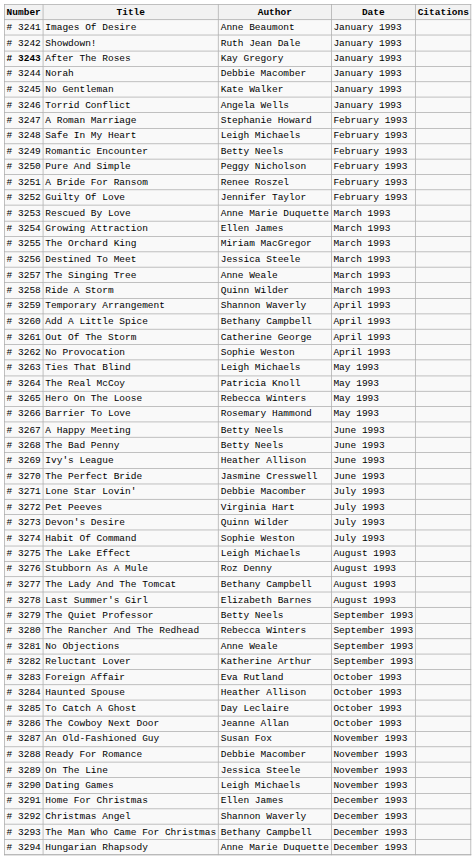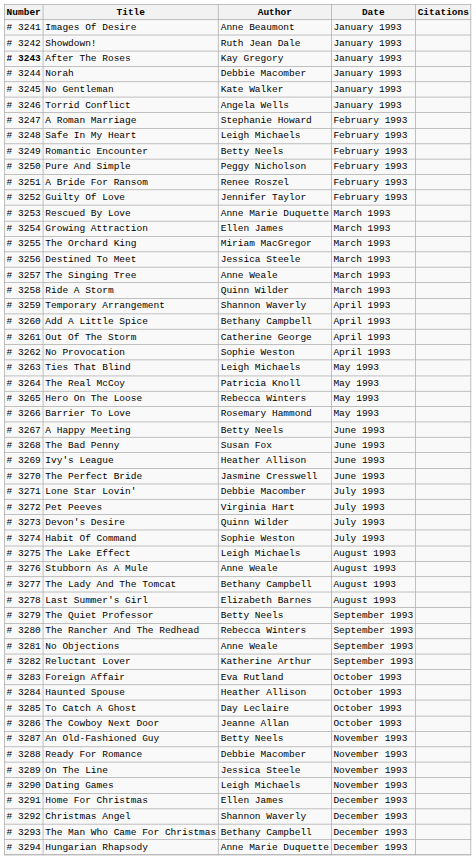 <table class="wikitable sortable">
 <tr>
 <th>Number</th>
 <th>Title</th>
 <th>Author</th>
 <th>Date</th>
 <th>Citations</th>
 </tr>
 <tr>
 <td># 3241</td>
 <td>Images Of Desire</td>
 <td>Anne Beaumont</td>
 <td>January 1993</td>
 <td></td>
 </tr>
 <tr>
 <td># 3242</td>
 <td>Showdown!</td>
 <td>Ruth Jean Dale</td>
 <td>January 1993</td>
 <td></td>
 </tr>
 <tr>
 <td><strong># 3243</strong></td>
 <td>After The Roses</td>
 <td>Kay Gregory</td>
 <td>January 1993</td>
 <td></td>
 </tr>
 <tr>
 <td># 3244</td>
 <td>Norah</td>
 <td>Debbie Macomber</td>
 <td>January 1993</td>
 <td></td>
 </tr>
 <tr>
 <td># 3245</td>
 <td>No Gentleman</td>
 <td>Kate Walker</td>
 <td>January 1993</td>
 <td></td>
 </tr>
 <tr>
 <td># 3246</td>
 <td>Torrid Conflict</td>
 <td>Angela Wells</td>
 <td>January 1993</td>
 <td></td>
 </tr>
 <tr>
 <td># 3247</td>
 <td>A Roman Marriage</td>
 <td>Stephanie Howard</td>
 <td>February 1993</td>
 <td></td>
 </tr>
 <tr>
 <td># 3248</td>
 <td>Safe In My Heart</td>
 <td>Leigh Michaels</td>
 <td>February 1993</td>
 <td></td>
 </tr>
 <tr>
 <td># 3249</td>
 <td>Romantic Encounter</td>
 <td>Betty Neels</td>
 <td>February 1993</td>
 <td></td>
 </tr>
 <tr>
 <td># 3250</td>
 <td>Pure And Simple</td>
 <td>Peggy Nicholson</td>
 <td>February 1993</td>
 <td></td>
 </tr>
 <tr>
 <td># 3251</td>
 <td>A Bride For Ransom</td>
 <td>Renee Roszel</td>
 <td>February 1993</td>
 <td></td>
 </tr>
 <tr>
 <td># 3252</td>
 <td>Guilty Of Love</td>
 <td>Jennifer Taylor</td>
 <td>February 1993</td>
 <td></td>
 </tr>
 <tr>
 <td># 3253</td>
 <td>Rescued By Love</td>
 <td>Anne Marie Duquette</td>
 <td>March 1993</td>
 <td></td>
 </tr>
 <tr>
 <td># 3254</td>
 <td>Growing Attraction</td>
 <td>Ellen James</td>
 <td>March 1993</td>
 <td></td>
 </tr>
 <tr>
 <td># 3255</td>
 <td>The Orchard King</td>
 <td>Miriam MacGregor</td>
 <td>March 1993</td>
 <td></td>
 </tr>
 <tr>
 <td># 3256</td>
 <td>Destined To Meet</td>
 <td>Jessica Steele</td>
 <td>March 1993</td>
 <td></td>
 </tr>
 <tr>
 <td># 3257</td>
 <td>The Singing Tree</td>
 <td>Anne Weale</td>
 <td>March 1993</td>
 <td></td>
 </tr>
 <tr>
 <td># 3258</td>
 <td>Ride A Storm</td>
 <td>Quinn Wilder</td>
 <td>March 1993</td>
 <td></td>
 </tr>
 <tr>
 <td># 3259</td>
 <td>Temporary Arrangement</td>
 <td>Shannon Waverly</td>
 <td>April 1993</td>
 <td></td>
 </tr>
 <tr>
 <td># 3260</td>
 <td>Add A Little Spice</td>
 <td>Bethany Campbell</td>
 <td>April 1993</td>
 <td></td>
 </tr>
 <tr>
 <td># 3261</td>
 <td>Out Of The Storm</td>
 <td>Catherine George</td>
 <td>April 1993</td>
 <td></td>
 </tr>
 <tr>
 <td># 3262</td>
 <td>No Provocation</td>
 <td>Sophie Weston</td>
 <td>April 1993</td>
 <td></td>
 </tr>
 <tr>
 <td># 3263</td>
 <td>Ties That Blind</td>
 <td>Leigh Michaels</td>
 <td>May 1993</td>
 <td></td>
 </tr>
 <tr>
 <td># 3264</td>
 <td>The Real McCoy</td>
 <td>Patricia Knoll</td>
 <td>May 1993</td>
 <td></td>
 </tr>
 <tr>
 <td># 3265</td>
 <td>Hero On The Loose</td>
 <td>Rebecca Winters</td>
 <td>May 1993</td>
 <td></td>
 </tr>
 <tr>
 <td># 3266</td>
 <td>Barrier To Love</td>
 <td>Rosemary Hammond</td>
 <td>May 1993</td>
 <td></td>
 </tr>
 <tr>
 <td># 3267</td>
 <td>A Happy Meeting</td>
 <td>Betty Neels</td>
 <td>June 1993</td>
 <td></td>
 </tr>
 <tr>
 <td># 3268</td>
 <td>The Bad Penny</td>
-<td>Betty Neels</td>
+<td>Susan Fox</td>
 <td>June 1993</td>
 <td></td>
 </tr>
 <tr>
 <td># 3269</td>
 <td>Ivy's League</td>
 <td>Heather Allison</td>
 <td>June 1993</td>
 <td></td>
 </tr>
 <tr>
 <td># 3270</td>
 <td>The Perfect Bride</td>
 <td>Jasmine Cresswell</td>
 <td>June 1993</td>
 <td></td>
 </tr>
 <tr>
 <td># 3271</td>
 <td>Lone Star Lovin'</td>
 <td>Debbie Macomber</td>
 <td>July 1993</td>
 <td></td>
 </tr>
 <tr>
 <td># 3272</td>
 <td>Pet Peeves</td>
 <td>Virginia Hart</td>
 <td>July 1993</td>
 <td></td>
 </tr>
 <tr>
 <td># 3273</td>
 <td>Devon's Desire</td>
 <td>Quinn Wilder</td>
 <td>July 1993</td>
 <td></td>
 </tr>
 <tr>
 <td># 3274</td>
 <td>Habit Of Command</td>
 <td>Sophie Weston</td>
 <td>July 1993</td>
 <td></td>
 </tr>
 <tr>
 <td># 3275</td>
 <td>The Lake Effect</td>
 <td>Leigh Michaels</td>
 <td>August 1993</td>
 <td></td>
 </tr>
 <tr>
 <td># 3276</td>
 <td>Stubborn As A Mule</td>
-<td>Roz Denny</td>
+<td>Anne Weale</td>
 <td>August 1993</td>
 <td></td>
 </tr>
 <tr>
 <td># 3277</td>
 <td>The Lady And The Tomcat</td>
 <td>Bethany Campbell</td>
 <td>August 1993</td>
 <td></td>
 </tr>
 <tr>
 <td># 3278</td>
 <td>Last Summer's Girl</td>
 <td>Elizabeth Barnes</td>
 <td>August 1993</td>
 <td></td>
 </tr>
 <tr>
 <td># 3279</td>
 <td>The Quiet Professor</td>
 <td>Betty Neels</td>
 <td>September 1993</td>
 <td></td>
 </tr>
 <tr>
 <td># 3280</td>
 <td>The Rancher And The Redhead</td>
 <td>Rebecca Winters</td>
 <td>September 1993</td>
 <td></td>
 </tr>
 <tr>
 <td># 3281</td>
 <td>No Objections</td>
 <td>Anne Weale</td>
 <td>September 1993</td>
 <td></td>
 </tr>
 <tr>
 <td># 3282</td>
 <td>Reluctant Lover</td>
 <td>Katherine Arthur</td>
 <td>September 1993</td>
 <td></td>
 </tr>
 <tr>
 <td># 3283</td>
 <td>Foreign Affair</td>
 <td>Eva Rutland</td>
 <td>October 1993</td>
 <td></td>
 </tr>
 <tr>
 <td># 3284</td>
 <td>Haunted Spouse</td>
 <td>Heather Allison</td>
 <td>October 1993</td>
 <td></td>
 </tr>
 <tr>
 <td># 3285</td>
 <td>To Catch A Ghost</td>
 <td>Day Leclaire</td>
 <td>October 1993</td>
 <td></td>
 </tr>
 <tr>
 <td># 3286</td>
 <td>The Cowboy Next Door</td>
 <td>Jeanne Allan</td>
 <td>October 1993</td>
 <td></td>
 </tr>
 <tr>
 <td># 3287</td>
 <td>An Old-Fashioned Guy</td>
-<td>Susan Fox</td>
+<td>Betty Neels</td>
 <td>November 1993</td>
 <td></td>
 </tr>
 <tr>
 <td># 3288</td>
 <td>Ready For Romance</td>
 <td>Debbie Macomber</td>
 <td>November 1993</td>
 <td></td>
 </tr>
 <tr>
 <td># 3289</td>
 <td>On The Line</td>
 <td>Jessica Steele</td>
 <td>November 1993</td>
 <td></td>
 </tr>
 <tr>
 <td># 3290</td>
 <td>Dating Games</td>
 <td>Leigh Michaels</td>
 <td>November 1993</td>
 <td></td>
 </tr>
 <tr>
 <td># 3291</td>
 <td>Home For Christmas</td>
 <td>Ellen James</td>
 <td>December 1993</td>
 <td></td>
 </tr>
 <tr>
 <td># 3292</td>
 <td>Christmas Angel</td>
 <td>Shannon Waverly</td>
 <td>December 1993</td>
 <td></td>
 </tr>
 <tr>
 <td># 3293</td>
 <td>The Man Who Came For Christmas</td>
 <td>Bethany Campbell</td>
 <td>December 1993</td>
 <td></td>
 </tr>
 <tr>
 <td># 3294</td>
 <td>Hungarian Rhapsody</td>
 <td>Anne Marie Duquette</td>
 <td>December 1993</td>
 <td></td>
 </tr>
 <tr>
 </tr>
 </table>
